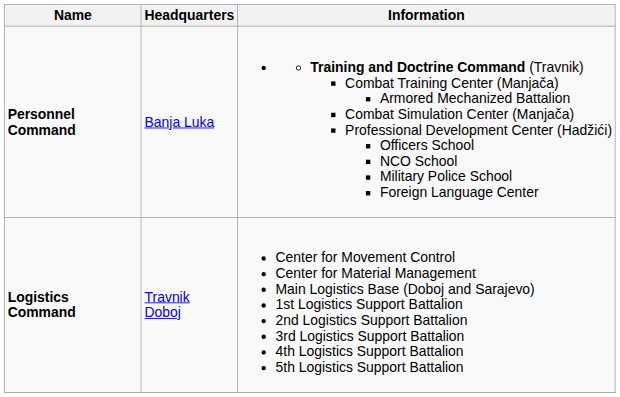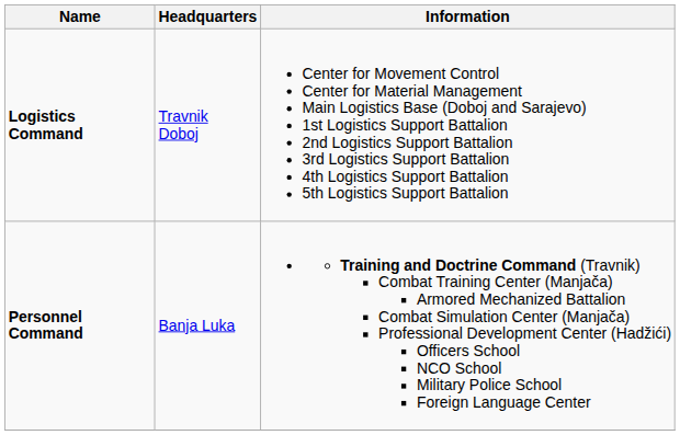 <table class="wikitable">
 <tr>
 <th scope="col" style="width:150px">Name</th>
 <th>Headquarters</th>
 <th>Information</th>
 </tr>
 <tr>
+<td><strong>Logistics Command</strong></td>
+<td><a href='#'>Travnik</a> <br> <a href='#'>Doboj</a></td>
+<td><br><ul><li>Center for Movement Control</li><li>Center for Material Management</li><li>Main Logistics Base (Doboj and Sarajevo)</li><li>1st Logistics Support Battalion</li><li>2nd Logistics Support Battalion</li><li>3rd Logistics Support Battalion</li><li>4th Logistics Support Battalion</li><li>5th Logistics Support Battalion</li></ul></td>
+</tr>
+<tr>
 <td><strong>Personnel Command</strong></td>
 <td><a href='#'>Banja Luka</a></td>
 <td><br><ul><li><ul><li><strong>Training and Doctrine Command</strong> (Travnik)<ul><li>Combat Training Center (Manjača)<ul><li>Armored Mechanized Battalion</li></ul></li><li>Combat Simulation Center (Manjača)</li><li>Professional Development Center (Hadžići)<ul><li>Officers School</li><li>NCO School</li><li>Military Police School</li><li>Foreign Language Center</li></ul></li></ul></li></ul></li></ul></td>
 </tr>
 <tr>
-<td><strong>Logistics Command</strong></td>
-<td><a href='#'>Travnik</a> <br> <a href='#'>Doboj</a></td>
-<td><br><ul><li>Center for Movement Control</li><li>Center for Material Management</li><li>Main Logistics Base (Doboj and Sarajevo)</li><li>1st Logistics Support Battalion</li><li>2nd Logistics Support Battalion</li><li>3rd Logistics Support Battalion</li><li>4th Logistics Support Battalion</li><li>5th Logistics Support Battalion</li></ul></td>
-</tr>
-<tr>
 </tr>
 </table>
